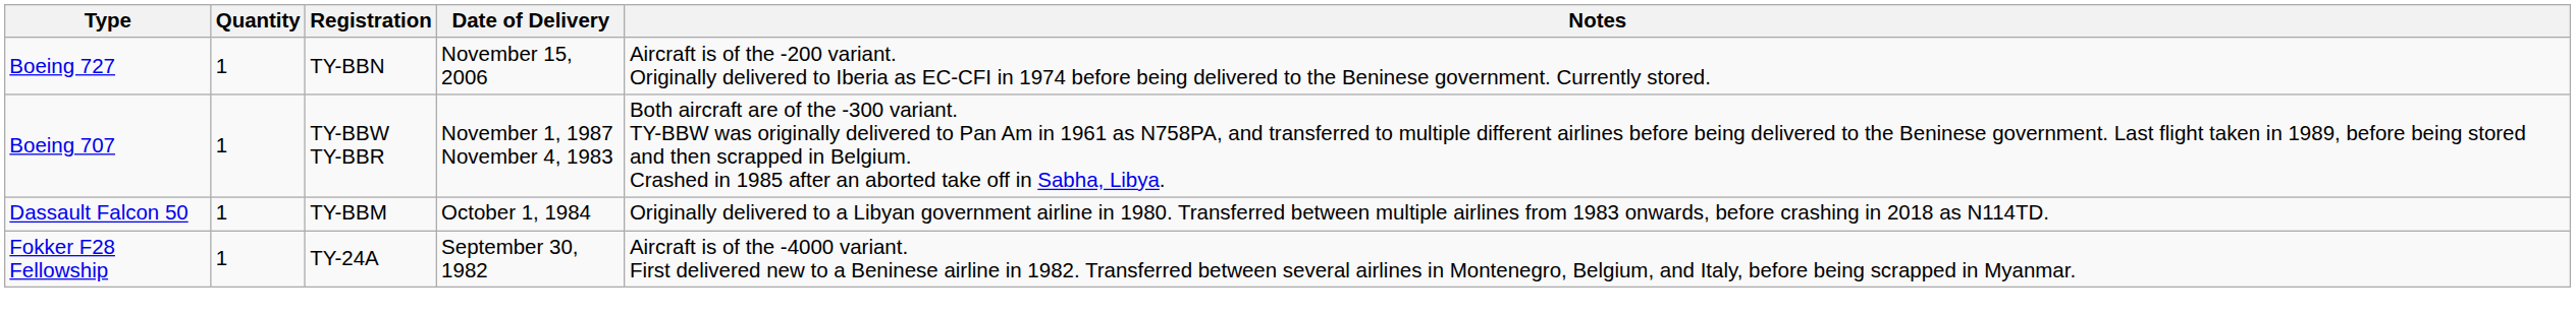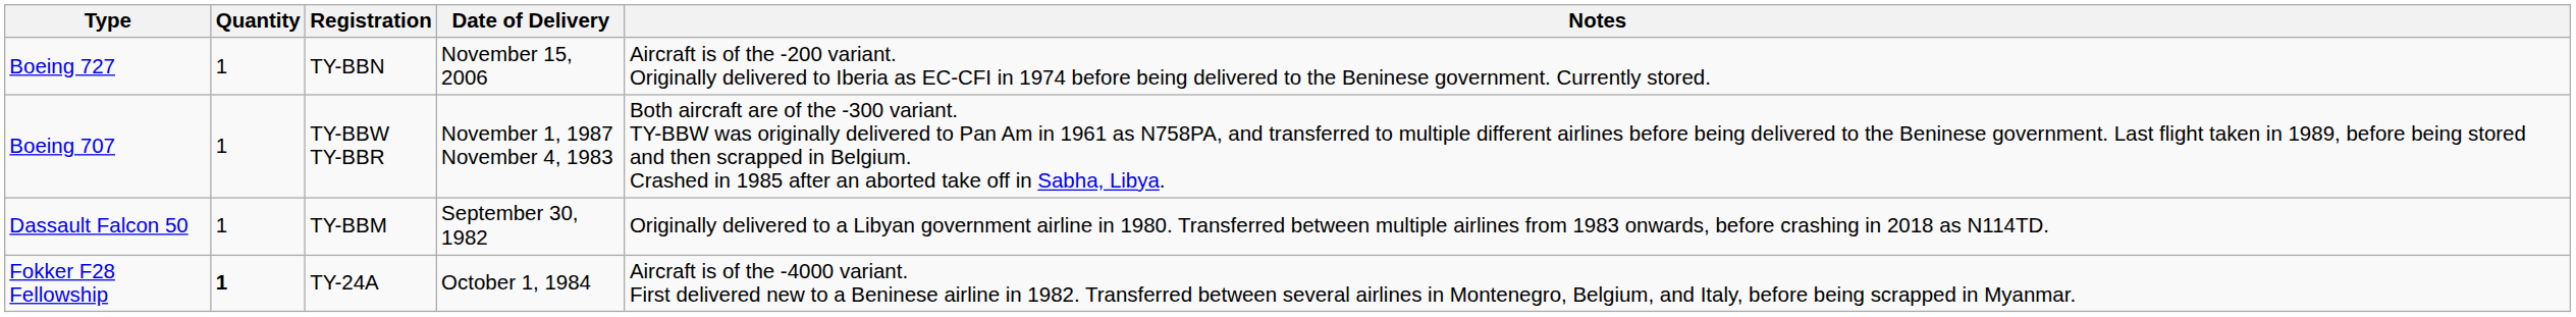 <table class="wikitable">
 <tr>
 <th>Type</th>
 <th>Quantity</th>
 <th>Registration</th>
 <th>Date of Delivery</th>
 <th>Notes</th>
 </tr>
 <tr>
 <td><a href='#'>Boeing 727</a></td>
 <td>1</td>
 <td>TY-BBN</td>
 <td>November 15, 2006</td>
 <td>Aircraft is of the -200 variant.<br>Originally delivered to Iberia as EC-CFI in 1974 before being delivered to the Beninese government. Currently stored.</td>
 </tr>
 <tr>
 <td><a href='#'>Boeing 707</a></td>
 <td>1</td>
 <td>TY-BBW<br>TY-BBR</td>
 <td>November 1, 1987<br>November 4, 1983</td>
 <td>Both aircraft are of the -300 variant.<br>TY-BBW was originally delivered to Pan Am in 1961 as N758PA, and transferred to multiple different airlines before being delivered to the Beninese government. Last flight taken in 1989, before being stored and then scrapped in Belgium.<br> Crashed in 1985 after an aborted take off in <a href='#'>Sabha, Libya</a>.</td>
 </tr>
 <tr>
 <td><a href='#'>Dassault Falcon 50</a></td>
 <td>1</td>
 <td>TY-BBM</td>
-<td>October 1, 1984</td>
+<td>September 30, 1982</td>
 <td>Originally delivered to a Libyan government airline in 1980. Transferred between multiple airlines from 1983 onwards, before crashing in 2018 as N114TD.</td>
 </tr>
 <tr>
 <td><a href='#'>Fokker F28 Fellowship</a></td>
-<td>1</td>
+<td><strong>1</strong></td>
 <td>TY-24A</td>
-<td>September 30, 1982</td>
+<td>October 1, 1984</td>
 <td>Aircraft is of the -4000 variant.<br>First delivered new to a Beninese airline in 1982. Transferred between several airlines in Montenegro, Belgium, and Italy, before being scrapped in Myanmar.</td>
 </tr>
 </table>
